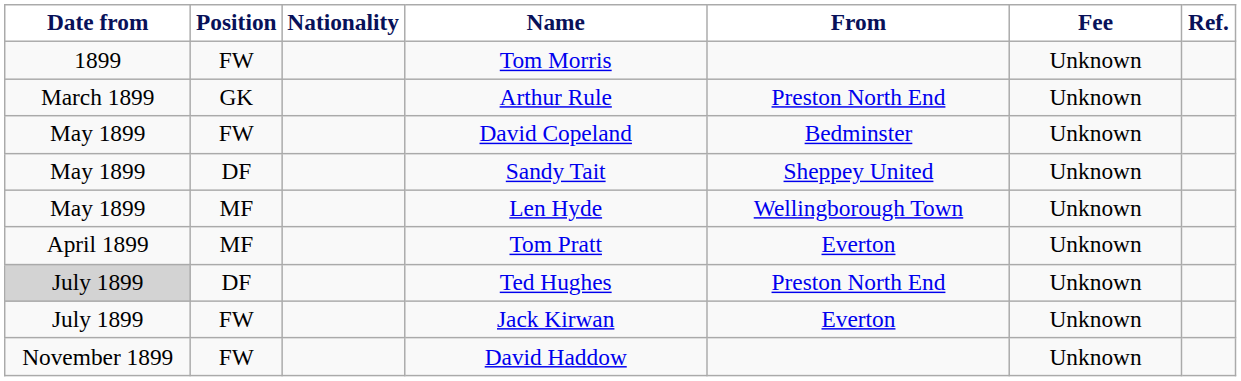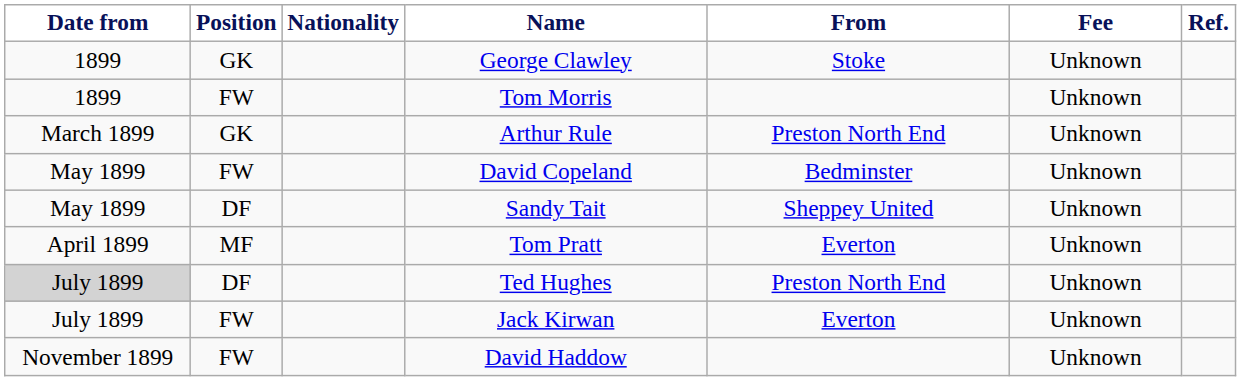 <table class="wikitable" style="text-align:center">
 <tr>
 <th style="background:#FFFFFF; color:#081159; width:120px;">Date from</th>
 <th style="background:#FFFFFF; color:#081159; width:50px;">Position</th>
 <th style="background:#FFFFFF; color:#081159; width:50px;">Nationality</th>
 <th style="background:#FFFFFF; color:#081159; width:200px;">Name</th>
 <th style="background:#FFFFFF; color:#081159; width:200px;">From</th>
 <th style="background:#FFFFFF; color:#081159; width:110px;">Fee</th>
 <th style="background:#FFFFFF; color:#081159; width:30px;">Ref.</th>
+</tr>
+<tr>
+<td>1899</td>
+<td>GK</td>
+<td></td>
+<td><a href='#'>George Clawley</a></td>
+<td><a href='#'>Stoke</a></td>
+<td>Unknown</td>
+<td></td>
 </tr>
 <tr>
 <td>1899</td>
 <td>FW</td>
 <td></td>
 <td><a href='#'>Tom Morris</a></td>
 <td></td>
 <td>Unknown</td>
 <td></td>
 </tr>
 <tr>
 <td>March 1899</td>
 <td>GK</td>
 <td></td>
 <td><a href='#'>Arthur Rule</a></td>
 <td><a href='#'>Preston North End</a></td>
 <td>Unknown</td>
 <td></td>
 </tr>
 <tr>
 <td>May 1899</td>
 <td>FW</td>
 <td></td>
 <td><a href='#'>David Copeland</a></td>
 <td><a href='#'>Bedminster</a></td>
 <td>Unknown</td>
 <td></td>
 </tr>
 <tr>
 <td>May 1899</td>
 <td>DF</td>
 <td></td>
 <td><a href='#'>Sandy Tait</a></td>
 <td><a href='#'>Sheppey United</a></td>
-<td>Unknown</td>
-<td></td>
-</tr>
-<tr>
-<td>May 1899</td>
-<td>MF</td>
-<td></td>
-<td><a href='#'>Len Hyde</a></td>
-<td><a href='#'>Wellingborough Town</a></td>
 <td>Unknown</td>
 <td></td>
 </tr>
 <tr>
 <td>April 1899</td>
 <td>MF</td>
 <td></td>
 <td><a href='#'>Tom Pratt</a></td>
 <td><a href='#'>Everton</a></td>
 <td>Unknown</td>
 <td></td>
 </tr>
 <tr>
 <td style="background: lightgrey;">July 1899</td>
 <td>DF</td>
 <td></td>
 <td><a href='#'>Ted Hughes</a></td>
 <td><a href='#'>Preston North End</a></td>
 <td>Unknown</td>
 <td></td>
 </tr>
 <tr>
 <td>July 1899</td>
 <td>FW</td>
 <td></td>
 <td><a href='#'>Jack Kirwan</a></td>
 <td><a href='#'>Everton</a></td>
 <td>Unknown</td>
 <td></td>
 </tr>
 <tr>
 <td>November 1899</td>
 <td>FW</td>
 <td></td>
 <td><a href='#'>David Haddow</a></td>
 <td></td>
 <td>Unknown</td>
 <td></td>
 </tr>
 </table>
